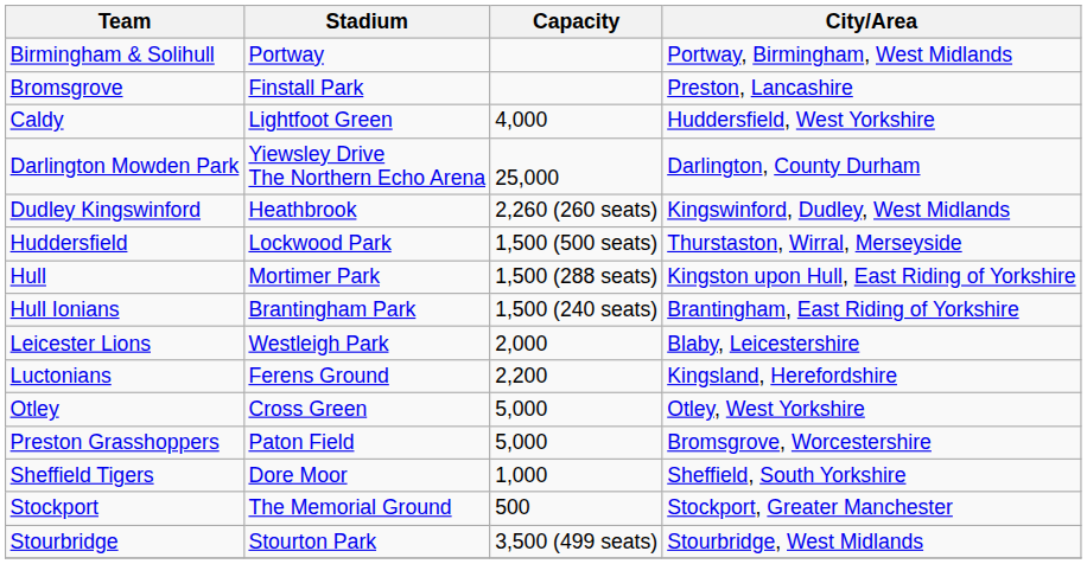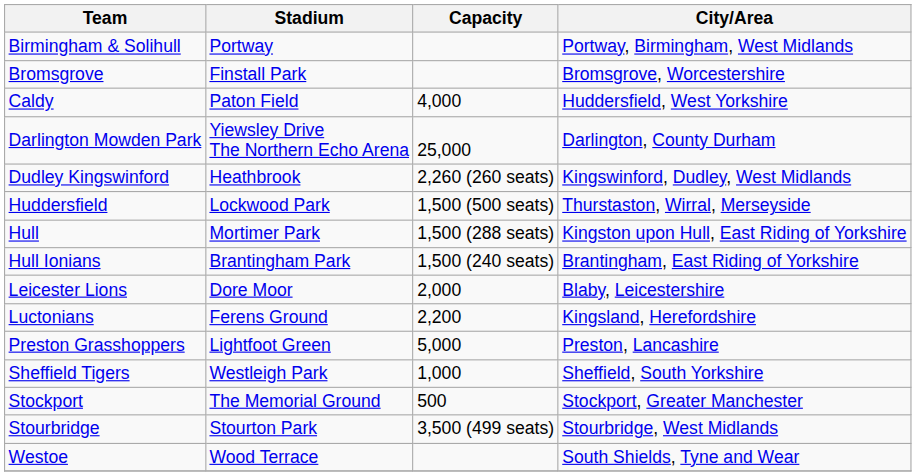 <table class="wikitable sortable">
 <tr>
 <th>Team</th>
 <th>Stadium</th>
 <th>Capacity</th>
 <th>City/Area</th>
 </tr>
 <tr>
 <td><a href='#'>Birmingham & Solihull</a></td>
 <td><a href='#'>Portway</a></td>
 <td></td>
 <td><a href='#'>Portway</a>, <a href='#'>Birmingham</a>, <a href='#'>West Midlands</a></td>
 </tr>
 <tr>
 <td><a href='#'>Bromsgrove</a></td>
 <td><a href='#'>Finstall Park</a></td>
 <td></td>
-<td><a href='#'>Preston</a>, <a href='#'>Lancashire</a></td>
+<td><a href='#'>Bromsgrove</a>, <a href='#'>Worcestershire</a></td>
 </tr>
 <tr>
 <td><a href='#'>Caldy</a></td>
-<td><a href='#'>Lightfoot Green</a></td>
+<td><a href='#'>Paton Field</a></td>
 <td>4,000</td>
 <td><a href='#'>Huddersfield</a>, <a href='#'>West Yorkshire</a></td>
 </tr>
 <tr>
 <td><a href='#'>Darlington Mowden Park</a></td>
 <td><a href='#'>Yiewsley Drive</a><br><a href='#'>The Northern Echo Arena</a></td>
 <td>  <br>25,000</td>
 <td><a href='#'>Darlington</a>, <a href='#'>County Durham</a></td>
 </tr>
 <tr>
 <td><a href='#'>Dudley Kingswinford</a></td>
 <td><a href='#'>Heathbrook</a></td>
 <td>2,260 (260 seats)</td>
 <td><a href='#'>Kingswinford</a>, <a href='#'>Dudley</a>, <a href='#'>West Midlands</a></td>
 </tr>
 <tr>
 <td><a href='#'>Huddersfield</a></td>
 <td><a href='#'>Lockwood Park</a></td>
 <td>1,500 (500 seats)</td>
 <td><a href='#'>Thurstaston</a>, <a href='#'>Wirral</a>, <a href='#'>Merseyside</a></td>
 </tr>
 <tr>
 <td><a href='#'>Hull</a></td>
 <td><a href='#'>Mortimer Park</a></td>
 <td>1,500 (288 seats)</td>
 <td><a href='#'>Kingston upon Hull</a>, <a href='#'>East Riding of Yorkshire</a></td>
 </tr>
 <tr>
 <td><a href='#'>Hull Ionians</a></td>
 <td><a href='#'>Brantingham Park</a></td>
 <td>1,500 (240 seats)</td>
 <td><a href='#'>Brantingham</a>, <a href='#'>East Riding of Yorkshire</a></td>
 </tr>
 <tr>
 <td><a href='#'>Leicester Lions</a></td>
-<td><a href='#'>Westleigh Park</a></td>
+<td><a href='#'>Dore Moor</a></td>
 <td>2,000</td>
 <td><a href='#'>Blaby</a>, <a href='#'>Leicestershire</a></td>
 </tr>
 <tr>
 <td><a href='#'>Luctonians</a></td>
 <td><a href='#'>Ferens Ground</a></td>
 <td>2,200</td>
 <td><a href='#'>Kingsland</a>, <a href='#'>Herefordshire</a></td>
 </tr>
 <tr>
-<td><a href='#'>Otley</a></td>
-<td><a href='#'>Cross Green</a></td>
+<td><a href='#'>Preston Grasshoppers</a></td>
+<td><a href='#'>Lightfoot Green</a></td>
 <td>5,000</td>
-<td><a href='#'>Otley</a>, <a href='#'>West Yorkshire</a></td>
-</tr>
-<tr>
-<td><a href='#'>Preston Grasshoppers</a></td>
-<td><a href='#'>Paton Field</a></td>
-<td>5,000</td>
-<td><a href='#'>Bromsgrove</a>, <a href='#'>Worcestershire</a></td>
+<td><a href='#'>Preston</a>, <a href='#'>Lancashire</a></td>
 </tr>
 <tr>
 <td><a href='#'>Sheffield Tigers</a></td>
-<td><a href='#'>Dore Moor</a></td>
+<td><a href='#'>Westleigh Park</a></td>
 <td>1,000</td>
 <td><a href='#'>Sheffield</a>, <a href='#'>South Yorkshire</a></td>
 </tr>
 <tr>
 <td><a href='#'>Stockport</a></td>
 <td><a href='#'>The Memorial Ground</a></td>
 <td>500</td>
 <td><a href='#'>Stockport</a>, <a href='#'>Greater Manchester</a></td>
 </tr>
 <tr>
 <td><a href='#'>Stourbridge</a></td>
 <td><a href='#'>Stourton Park</a></td>
 <td>3,500 (499 seats)</td>
 <td><a href='#'>Stourbridge</a>, <a href='#'>West Midlands</a></td>
 </tr>
 <tr>
+<td><a href='#'>Westoe</a></td>
+<td><a href='#'>Wood Terrace</a></td>
+<td></td>
+<td><a href='#'>South Shields</a>, <a href='#'>Tyne and Wear</a></td>
+</tr>
+<tr>
 </tr>
 </table>
